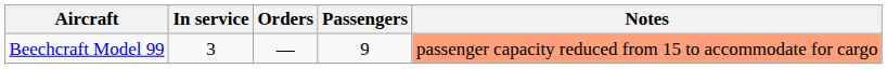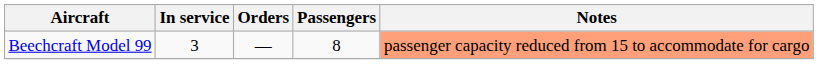 <table class="wikitable" style="text-align:center; margin:1em auto">
 <tr>
 <th>Aircraft</th>
 <th>In service</th>
 <th>Orders</th>
 <th>Passengers</th>
 <th>Notes</th>
 </tr>
 <tr>
 <td><a href='#'>Beechcraft Model 99</a></td>
 <td>3</td>
 <td>—</td>
-<td>9</td>
+<td>8</td>
 <td style="background: lightsalmon;">passenger capacity reduced from 15 to accommodate for cargo</td>
 </tr>
 <tr>
 </tr>
 </table>
